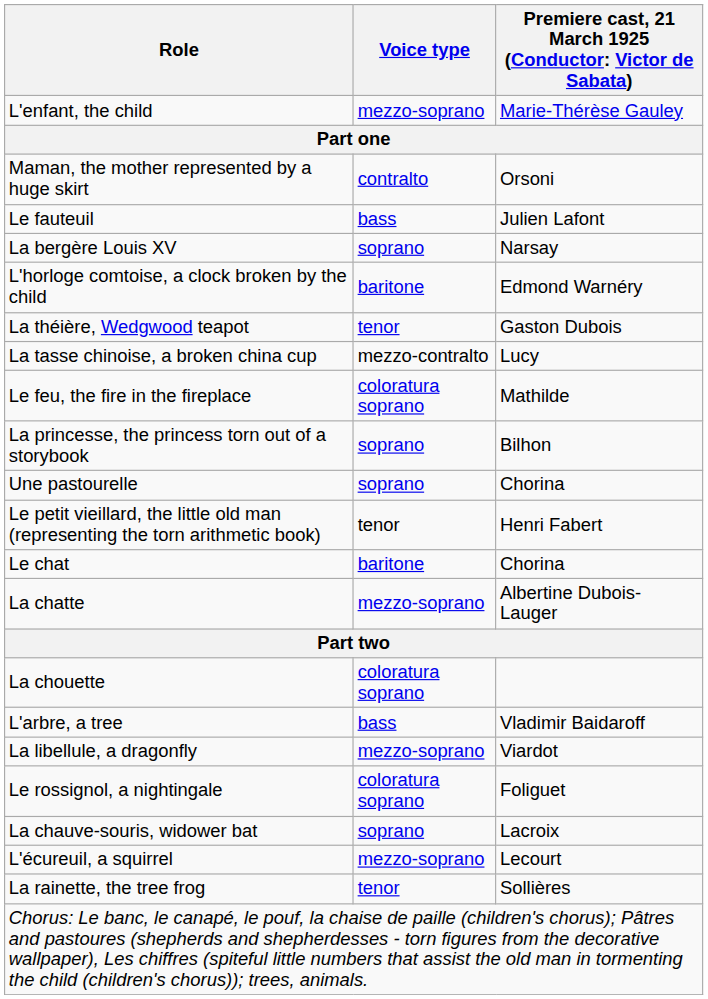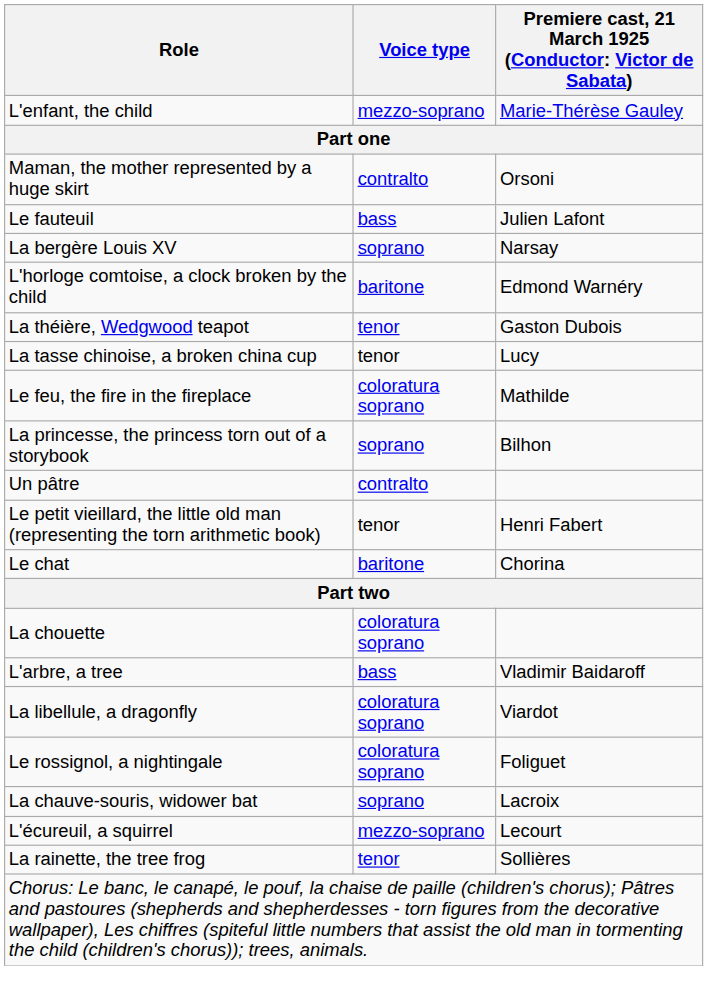 <table class="wikitable">
 <tr>
 <th>Role</th>
 <th><a href='#'>Voice type</a></th>
 <th>Premiere cast, 21 March 1925<br>(<a href='#'>Conductor</a>: <a href='#'>Victor de Sabata</a>)</th>
 </tr>
 <tr>
 <td>L'enfant, the child</td>
 <td><a href='#'>mezzo-soprano</a></td>
 <td><a href='#'>Marie-Thérèse Gauley</a></td>
 </tr>
 <tr>
 <th colspan="3">Part one</th>
 </tr>
 <tr>
 <td>Maman, the mother represented by a huge skirt</td>
 <td><a href='#'>contralto</a></td>
 <td>Orsoni</td>
 </tr>
 <tr>
 <td>Le fauteuil</td>
 <td><a href='#'>bass</a></td>
 <td>Julien Lafont</td>
 </tr>
 <tr>
 <td>La bergère Louis XV</td>
 <td><a href='#'>soprano</a></td>
 <td>Narsay</td>
 </tr>
 <tr>
 <td>L'horloge comtoise, a clock broken by the child</td>
 <td><a href='#'>baritone</a></td>
 <td>Edmond Warnéry</td>
 </tr>
 <tr>
 <td>La théière, <a href='#'>Wedgwood</a> teapot</td>
 <td><a href='#'>tenor</a></td>
 <td>Gaston Dubois</td>
 </tr>
 <tr>
 <td>La tasse chinoise, a broken china cup</td>
-<td>mezzo-contralto</td>
+<td>tenor</td>
 <td>Lucy</td>
 </tr>
 <tr>
 <td>Le feu, the fire in the fireplace</td>
 <td><a href='#'>coloratura soprano</a></td>
 <td>Mathilde</td>
 </tr>
 <tr>
 <td>La princesse, the princess torn out of a storybook</td>
 <td><a href='#'>soprano</a></td>
 <td>Bilhon</td>
 </tr>
 <tr>
-<td>Une pastourelle</td>
-<td><a href='#'>soprano</a></td>
-<td>Chorina</td>
+<td>Un pâtre</td>
+<td><a href='#'>contralto</a></td>
+<td></td>
 </tr>
 <tr>
 <td>Le petit vieillard, the little old man (representing the torn arithmetic book)</td>
 <td>tenor</td>
 <td>Henri Fabert</td>
 </tr>
 <tr>
 <td>Le chat</td>
 <td><a href='#'>baritone</a></td>
 <td>Chorina</td>
-</tr>
-<tr>
-<td>La chatte</td>
-<td><a href='#'>mezzo-soprano</a></td>
-<td>Albertine Dubois-Lauger</td>
 </tr>
 <tr>
 <th colspan="3">Part two</th>
 </tr>
 <tr>
 <td>La chouette</td>
 <td><a href='#'>coloratura soprano</a></td>
 <td></td>
 </tr>
 <tr>
 <td>L'arbre, a tree</td>
 <td><a href='#'>bass</a></td>
 <td>Vladimir Baidaroff</td>
 </tr>
 <tr>
 <td>La libellule, a dragonfly</td>
-<td><a href='#'>mezzo-soprano</a></td>
+<td><a href='#'>coloratura soprano</a></td>
 <td>Viardot</td>
 </tr>
 <tr>
 <td>Le rossignol, a nightingale</td>
 <td><a href='#'>coloratura soprano</a></td>
 <td>Foliguet</td>
 </tr>
 <tr>
 <td>La chauve-souris, widower bat</td>
 <td><a href='#'>soprano</a></td>
 <td>Lacroix</td>
 </tr>
 <tr>
 <td>L'écureuil, a squirrel</td>
 <td><a href='#'>mezzo-soprano</a></td>
 <td>Lecourt</td>
 </tr>
 <tr>
 <td>La rainette, the tree frog</td>
 <td><a href='#'>tenor</a></td>
 <td>Sollières</td>
 </tr>
 <tr>
 <td colspan="3"><em>Chorus: Le banc, le canapé, le pouf, la chaise de paille (children's chorus); Pâtres and pastoures (shepherds and shepherdesses - torn figures from the decorative wallpaper), Les chiffres (spiteful little numbers that assist the old man in tormenting the child (children's chorus)); trees, animals.</em></td>
 </tr>
 </table>
